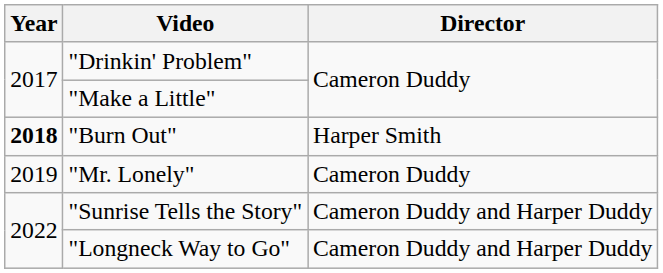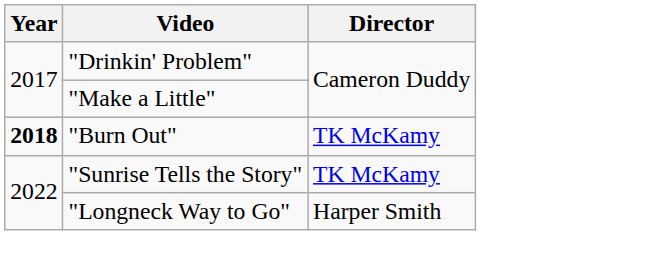 <table class="wikitable">
 <tr>
 <th>Year</th>
 <th>Video</th>
 <th>Director</th>
 </tr>
 <tr>
 <td rowspan=2>2017</td>
 <td>"Drinkin' Problem"</td>
 <td rowspan=2>Cameron Duddy</td>
 </tr>
 <tr>
 <td>"Make a Little"</td>
 </tr>
 <tr>
 <td><strong>2018</strong></td>
 <td>"Burn Out"</td>
-<td>Harper Smith</td>
-</tr>
-<tr>
-<td>2019</td>
-<td>"Mr. Lonely"</td>
-<td>Cameron Duddy</td>
+<td><a href='#'>TK McKamy</a></td>
 </tr>
 <tr>
 <td rowspan=2>2022</td>
 <td>"Sunrise Tells the Story"</td>
-<td>Cameron Duddy and Harper Duddy</td>
+<td><a href='#'>TK McKamy</a></td>
 </tr>
 <tr>
 <td>"Longneck Way to Go"</td>
-<td>Cameron Duddy and Harper Duddy</td>
+<td>Harper Smith</td>
 </tr>
 </table>
